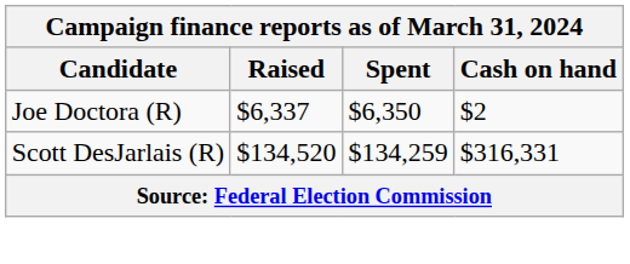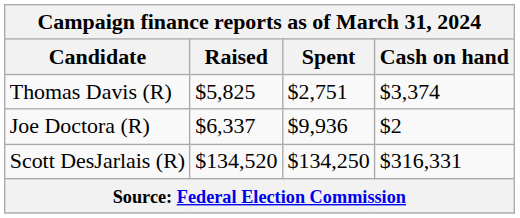 <table class="wikitable sortable">
 <tr>
 <th colspan=4>Campaign finance reports as of March 31, 2024</th>
 </tr>
 <tr style="text-align:center;">
 <th>Candidate</th>
 <th>Raised</th>
 <th>Spent</th>
 <th>Cash on hand</th>
 </tr>
 <tr>
+<td>Thomas Davis (R)</td>
+<td>$5,825</td>
+<td>$2,751</td>
+<td>$3,374</td>
+</tr>
+<tr>
 <td>Joe Doctora (R)</td>
 <td>$6,337</td>
-<td>$6,350</td>
+<td>$9,936</td>
 <td>$2</td>
 </tr>
 <tr>
 <td>Scott DesJarlais (R)</td>
 <td>$134,520</td>
-<td>$134,259</td>
+<td>$134,250</td>
 <td>$316,331</td>
 </tr>
 <tr>
 <th colspan="4"><small>Source: <a href='#'>Federal Election Commission</a></small></th>
 </tr>
 </table>
